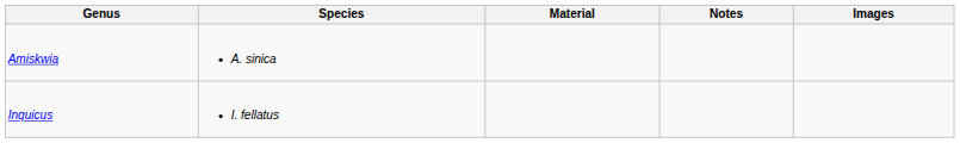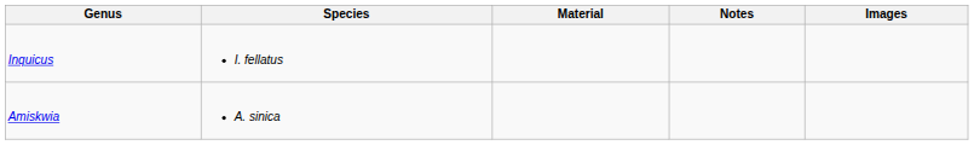 <table class="wikitable" style="margin:auto;width:100%;">
 <tr>
 <th>Genus</th>
 <th>Species</th>
 <th>Material</th>
 <th>Notes</th>
 <th>Images</th>
 </tr>
 <tr>
+<td><br><em><a href='#'>Inquicus</a></em></td>
+<td><br><ul><li><em>I. fellatus</em></li></ul></td>
+<td></td>
+<td></td>
+<td><br></td>
+</tr>
+<tr>
 <td><br><em><a href='#'>Amiskwia</a></em></td>
 <td><br><ul><li><em>A. sinica</em></li></ul></td>
 <td></td>
 <td></td>
 <td></td>
 </tr>
-<tr>
-<td><br><em><a href='#'>Inquicus</a></em></td>
-<td><br><ul><li><em>I. fellatus</em></li></ul></td>
-<td></td>
-<td></td>
-<td><br></td>
-</tr>
 </table>
